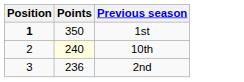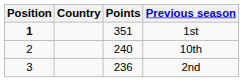 <table class="wikitable">
 <tr>
 <th>Position</th>
+<th>Country</th>
 <th>Points</th>
 <th><a href='#'>Previous season</a></th>
 </tr>
 <tr align="center">
 <td><strong>1</strong></td>
-<td>350</td>
+<td align="left"></td>
+<td>351</td>
 <td>1st</td>
 </tr>
 <tr align="center">
 <td>2</td>
-<td style="background: lightyellow;">240</td>
+<td align="left"></td>
+<td>240</td>
 <td>10th</td>
 </tr>
 <tr align="center">
 <td>3</td>
+<td align="left"></td>
 <td>236</td>
 <td>2nd</td>
 </tr>
 </table>
